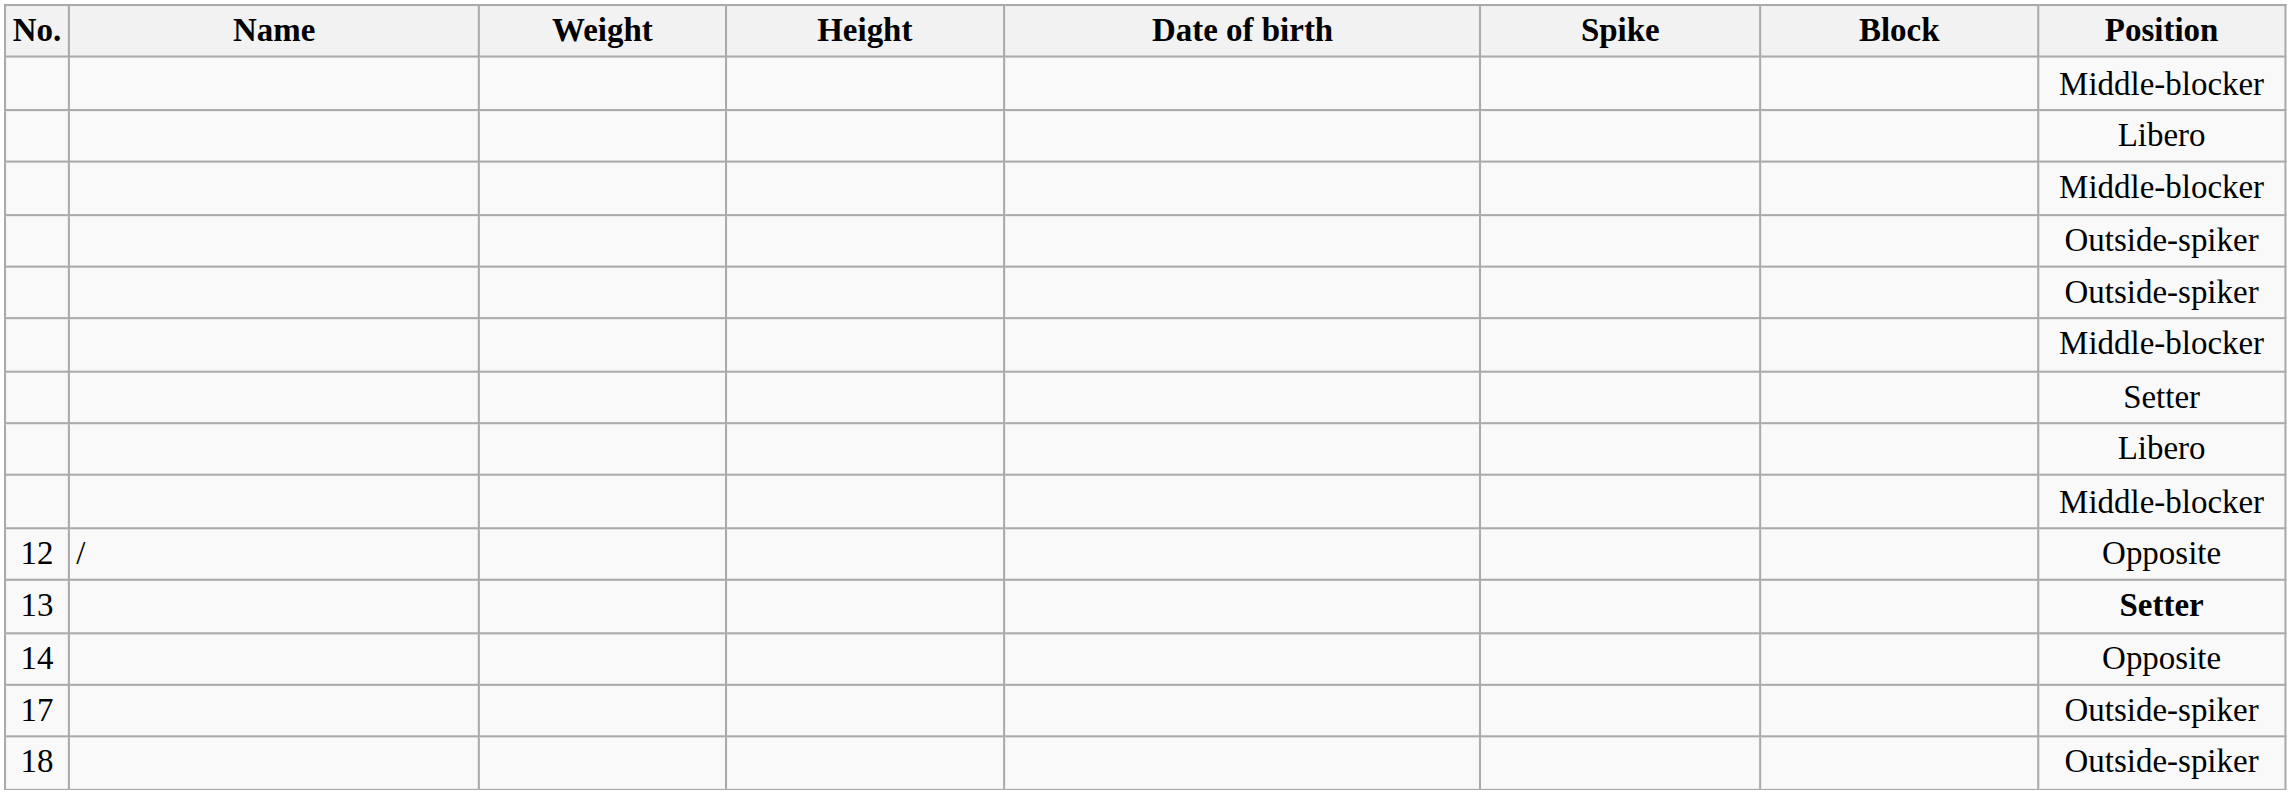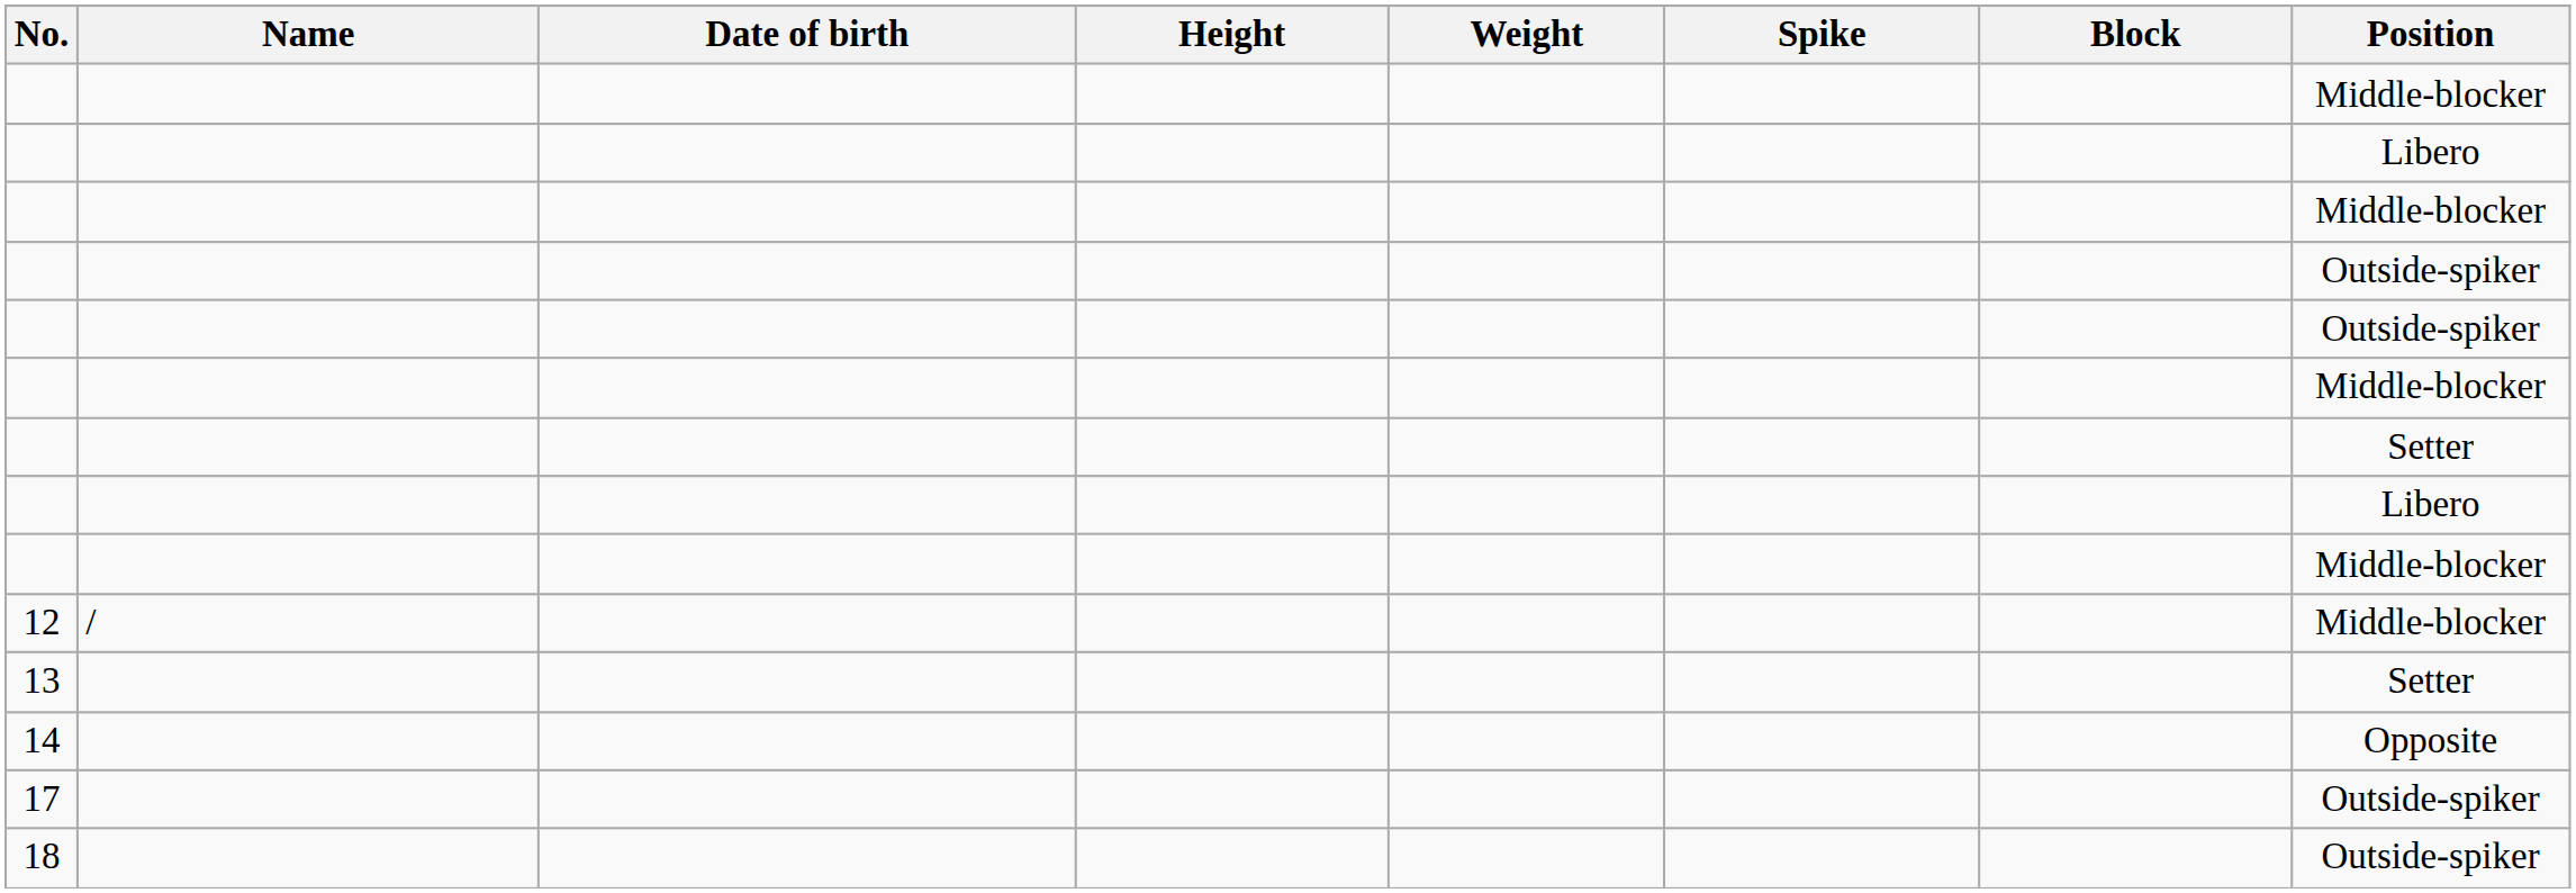 <table class="wikitable sortable" style="font-size:100%; text-align:center;">
 <tr>
 <th>No.</th>
 <th style="width:12em">Name</th>
+<th style="width:14em">Date of birth</th>
+<th style="width:8em">Height</th>
 <th style="width:7em">Weight</th>
-<th style="width:8em">Height</th>
-<th style="width:14em">Date of birth</th>
 <th style="width:8em">Spike</th>
 <th style="width:8em">Block</th>
 <th style="width:7em">Position</th>
 </tr>
 <tr>
 <td></td>
 <td align=left> </td>
+<td align=right></td>
 <td></td>
 <td></td>
-<td align=right></td>
 <td></td>
 <td></td>
 <td>Middle-blocker</td>
 </tr>
 <tr>
 <td></td>
 <td align=left> </td>
+<td align=right></td>
 <td></td>
 <td></td>
-<td align=right></td>
 <td></td>
 <td></td>
 <td>Libero</td>
 </tr>
 <tr>
 <td></td>
 <td align=left> </td>
+<td align=right></td>
 <td></td>
 <td></td>
-<td align=right></td>
 <td></td>
 <td></td>
 <td>Middle-blocker</td>
 </tr>
 <tr>
 <td></td>
 <td align=left> </td>
+<td align=right></td>
 <td></td>
 <td></td>
-<td align=right></td>
 <td></td>
 <td></td>
 <td>Outside-spiker</td>
 </tr>
 <tr>
 <td></td>
 <td align=left> </td>
+<td align=right></td>
 <td></td>
 <td></td>
-<td align=right></td>
 <td></td>
 <td></td>
 <td>Outside-spiker</td>
 </tr>
 <tr>
 <td></td>
 <td align=left> </td>
+<td align=right></td>
 <td></td>
 <td></td>
-<td align=right></td>
 <td></td>
 <td></td>
 <td>Middle-blocker</td>
 </tr>
 <tr>
 <td></td>
 <td align=left> </td>
+<td align=right></td>
 <td></td>
 <td></td>
-<td align=right></td>
 <td></td>
 <td></td>
 <td>Setter</td>
 </tr>
 <tr>
 <td></td>
 <td align=left> </td>
+<td align=right></td>
 <td></td>
 <td></td>
-<td align=right></td>
 <td></td>
 <td></td>
 <td>Libero</td>
 </tr>
 <tr>
 <td></td>
 <td align=left> </td>
+<td align=right></td>
 <td></td>
 <td></td>
-<td align=right></td>
 <td></td>
 <td></td>
 <td>Middle-blocker</td>
 </tr>
 <tr>
 <td>12</td>
 <td align=left>/ </td>
-<td></td>
-<td></td>
 <td align=right></td>
 <td></td>
 <td></td>
-<td>Opposite</td>
+<td></td>
+<td></td>
+<td>Middle-blocker</td>
 </tr>
 <tr>
 <td>13</td>
 <td align=left> </td>
-<td></td>
-<td></td>
 <td align=right></td>
 <td></td>
 <td></td>
-<td><strong>Setter</strong></td>
+<td></td>
+<td></td>
+<td>Setter</td>
 </tr>
 <tr>
 <td>14</td>
 <td align=left> </td>
+<td align=right></td>
 <td></td>
 <td></td>
-<td align=right></td>
 <td></td>
 <td></td>
 <td>Opposite</td>
 </tr>
 <tr>
 <td>17</td>
 <td align=left> </td>
+<td align=right></td>
 <td></td>
 <td></td>
-<td align=right></td>
 <td></td>
 <td></td>
 <td>Outside-spiker</td>
 </tr>
 <tr>
 <td>18</td>
 <td align=left> </td>
+<td align=right></td>
 <td></td>
 <td></td>
-<td align=right></td>
 <td></td>
 <td></td>
 <td>Outside-spiker</td>
 </tr>
 </table>
